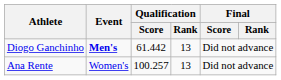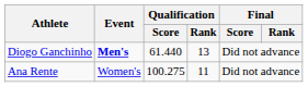 <table class="wikitable" style="font-size:90%">
 <tr>
 <th rowspan="2">Athlete</th>
 <th rowspan="2">Event</th>
 <th colspan="2">Qualification</th>
 <th colspan="2">Final</th>
 </tr>
 <tr style="font-size:95%">
 <th>Score</th>
 <th>Rank</th>
 <th>Score</th>
 <th>Rank</th>
 </tr>
 <tr align=center>
 <td align=left><a href='#'>Diogo Ganchinho</a></td>
 <td align=left><strong><a href='#'>Men's</a></strong></td>
-<td>61.442</td>
+<td>61.440</td>
 <td>13</td>
 <td colspan=2>Did not advance</td>
 </tr>
 <tr align=center>
 <td align=left><a href='#'>Ana Rente</a></td>
 <td align=left><a href='#'>Women's</a></td>
-<td>100.257</td>
-<td>13</td>
+<td>100.275</td>
+<td>11</td>
 <td colspan=2>Did not advance</td>
 </tr>
 </table>
